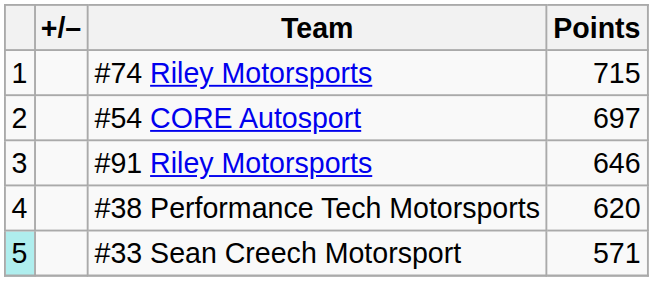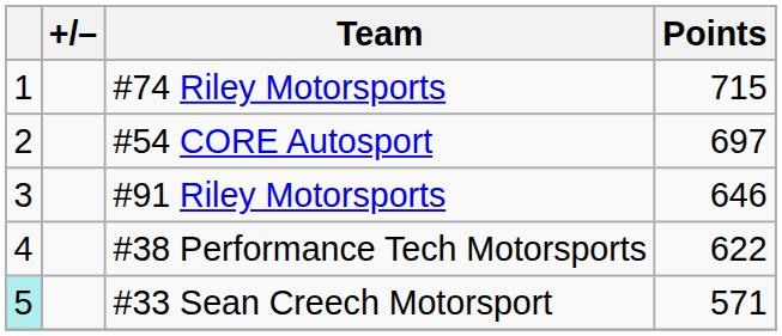 <table class="wikitable" style="font-size: 95%;">
 <tr>
 <th scope="col"></th>
 <th scope="col">+/–</th>
 <th scope="col">Team</th>
 <th scope="col">Points</th>
 </tr>
 <tr>
 <td align=center>1</td>
 <td align="left"></td>
 <td> #74 <a href='#'>Riley Motorsports</a></td>
 <td align=right>715</td>
 </tr>
 <tr>
 <td align=center>2</td>
 <td align="left"></td>
 <td> #54 <a href='#'>CORE Autosport</a></td>
 <td align=right>697</td>
 </tr>
 <tr>
 <td align=center>3</td>
 <td align="left"></td>
 <td> #91 <a href='#'>Riley Motorsports</a></td>
 <td align=right>646</td>
 </tr>
 <tr>
 <td align=center>4</td>
 <td align="left"></td>
 <td> #38 Performance Tech Motorsports</td>
-<td align=right>620</td>
+<td align=right>622</td>
 </tr>
 <tr>
 <td align=center style="background: paleturquoise;">5</td>
 <td align="left"></td>
 <td> #33 Sean Creech Motorsport</td>
 <td align=right>571</td>
 </tr>
 <tr>
 </tr>
 </table>
